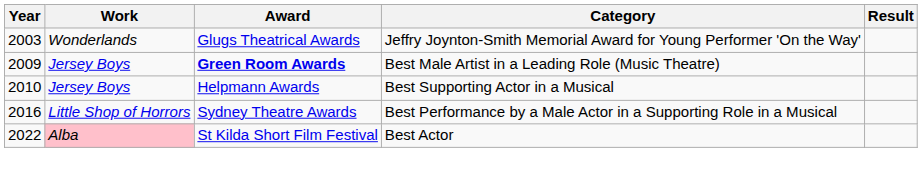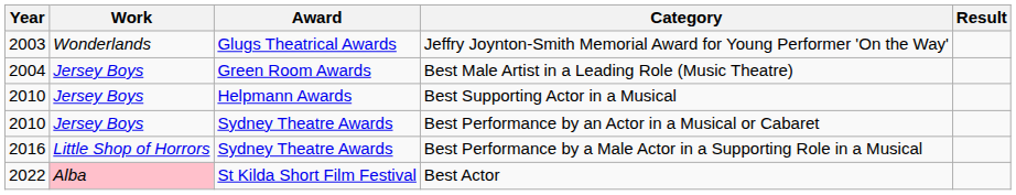 <table class=wikitable>
 <tr>
 <th>Year</th>
 <th>Work</th>
 <th>Award</th>
 <th>Category</th>
 <th>Result</th>
 </tr>
 <tr>
 <td>2003</td>
 <td><em>Wonderlands</em></td>
 <td><a href='#'>Glugs Theatrical Awards</a></td>
 <td>Jeffry Joynton-Smith Memorial Award for Young Performer 'On the Way'</td>
 <td></td>
 </tr>
 <tr>
-<td>2009</td>
+<td>2004</td>
 <td><em><a href='#'>Jersey Boys</a></em></td>
-<td><strong><a href='#'>Green Room Awards</a></strong></td>
+<td><a href='#'>Green Room Awards</a></td>
 <td>Best Male Artist in a Leading Role (Music Theatre)</td>
 <td></td>
 </tr>
 <tr>
 <td>2010</td>
 <td><em><a href='#'>Jersey Boys</a></em></td>
 <td><a href='#'>Helpmann Awards</a></td>
 <td>Best Supporting Actor in a Musical</td>
+<td></td>
+</tr>
+<tr>
+<td>2010</td>
+<td><em><a href='#'>Jersey Boys</a></em></td>
+<td><a href='#'>Sydney Theatre Awards</a></td>
+<td>Best Performance by an Actor in a Musical or Cabaret</td>
 <td></td>
 </tr>
 <tr>
 <td>2016</td>
 <td><em><a href='#'>Little Shop of Horrors</a></em></td>
 <td><a href='#'>Sydney Theatre Awards</a></td>
 <td>Best Performance by a Male Actor in a Supporting Role in a Musical</td>
 <td></td>
 </tr>
 <tr>
 <td>2022</td>
 <td style="background: pink;"><em>Alba</em></td>
 <td><a href='#'>St Kilda Short Film Festival</a></td>
 <td>Best Actor</td>
 <td></td>
 </tr>
 </table>
